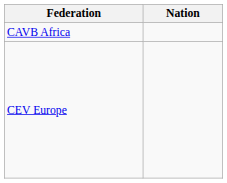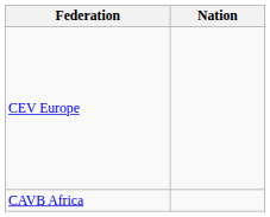 <table class="wikitable"  style="width:300px;">
 <tr>
 <th>Federation</th>
 <th>Nation</th>
 </tr>
 <tr>
+<td><a href='#'>CEV Europe</a></td>
+<td><br><br><br><br><br><br><br><br><br><br></td>
+</tr>
+<tr>
 <td><a href='#'>CAVB Africa</a></td>
 <td></td>
 </tr>
-<tr>
-<td><a href='#'>CEV Europe</a></td>
-<td><br><br><br><br><br><br><br><br><br><br></td>
-</tr>
 </table>
